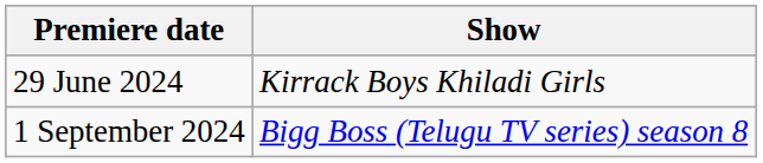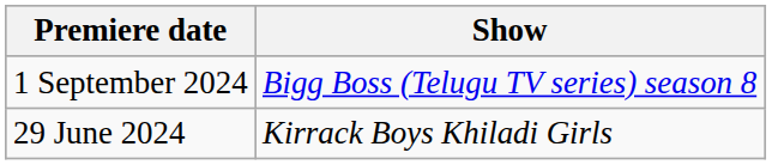 <table class="wikitable sortable">
 <tr>
 <th>Premiere date</th>
 <th>Show</th>
 </tr>
 <tr>
+<td>1 September 2024</td>
+<td><em><a href='#'>Bigg Boss (Telugu TV series) season 8</a></em></td>
+</tr>
+<tr>
 <td>29 June 2024</td>
 <td><em>Kirrack Boys Khiladi Girls</em></td>
 </tr>
-<tr>
-<td>1 September 2024</td>
-<td><em><a href='#'>Bigg Boss (Telugu TV series) season 8</a></em></td>
-</tr>
 </table>
